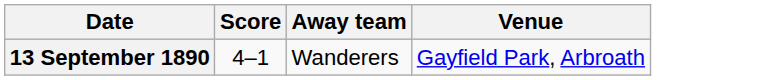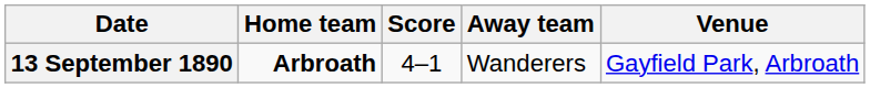 <table class="wikitable football-result-list" style="max-width: 80em; text-align: center">
 <tr>
 <th scope="col">Date</th>
+<th scope="col">Home team</th>
 <th scope="col">Score</th>
 <th scope="col">Away team</th>
 <th scope="col">Venue</th>
 </tr>
 <tr>
 <th scope="row">13 September 1890</th>
+<td align=right><strong>Arbroath</strong></td>
 <td>4–1</td>
 <td align=left>Wanderers</td>
 <td align=left><a href='#'>Gayfield Park</a>, <a href='#'>Arbroath</a></td>
 </tr>
 </table>
